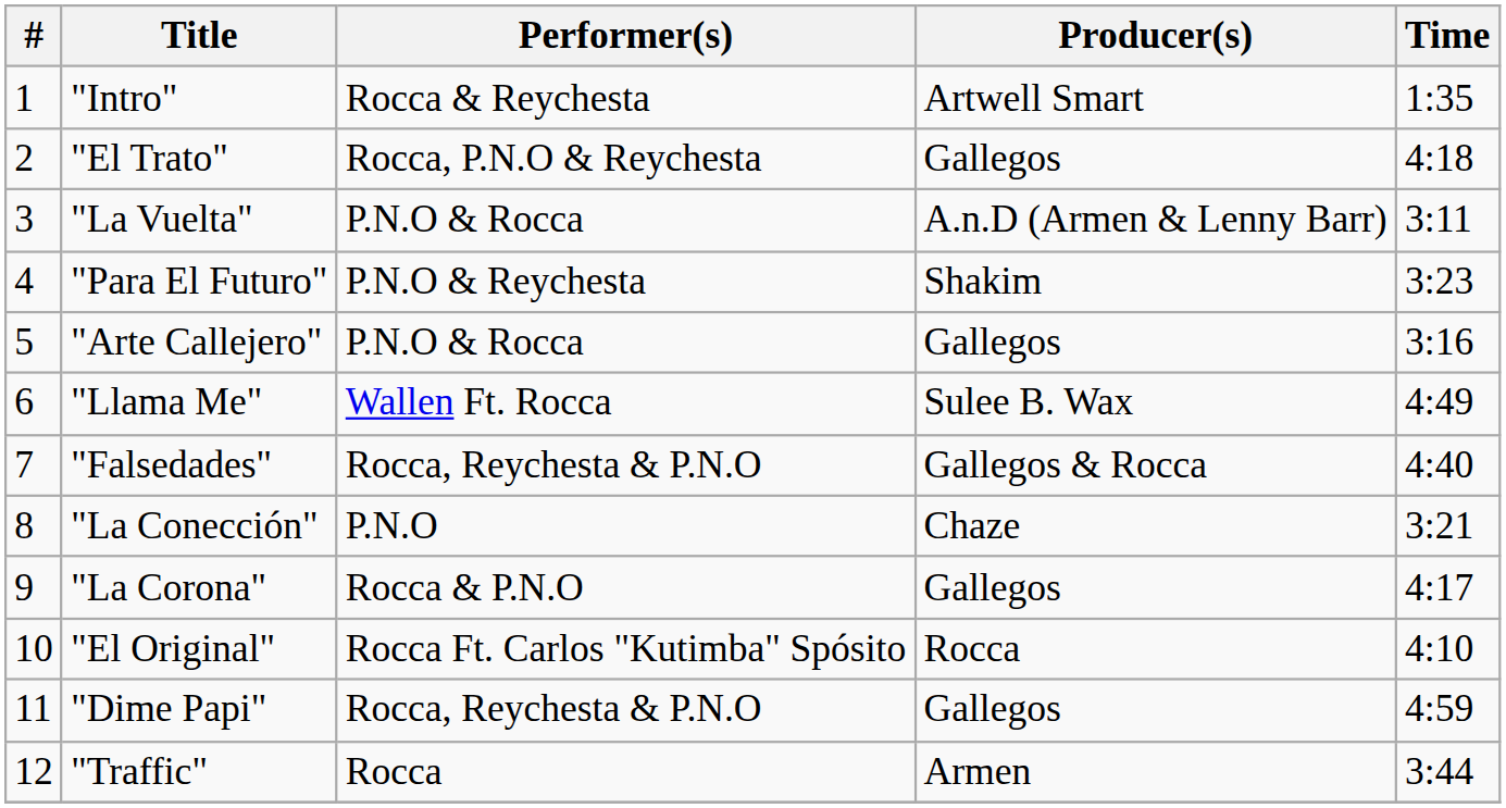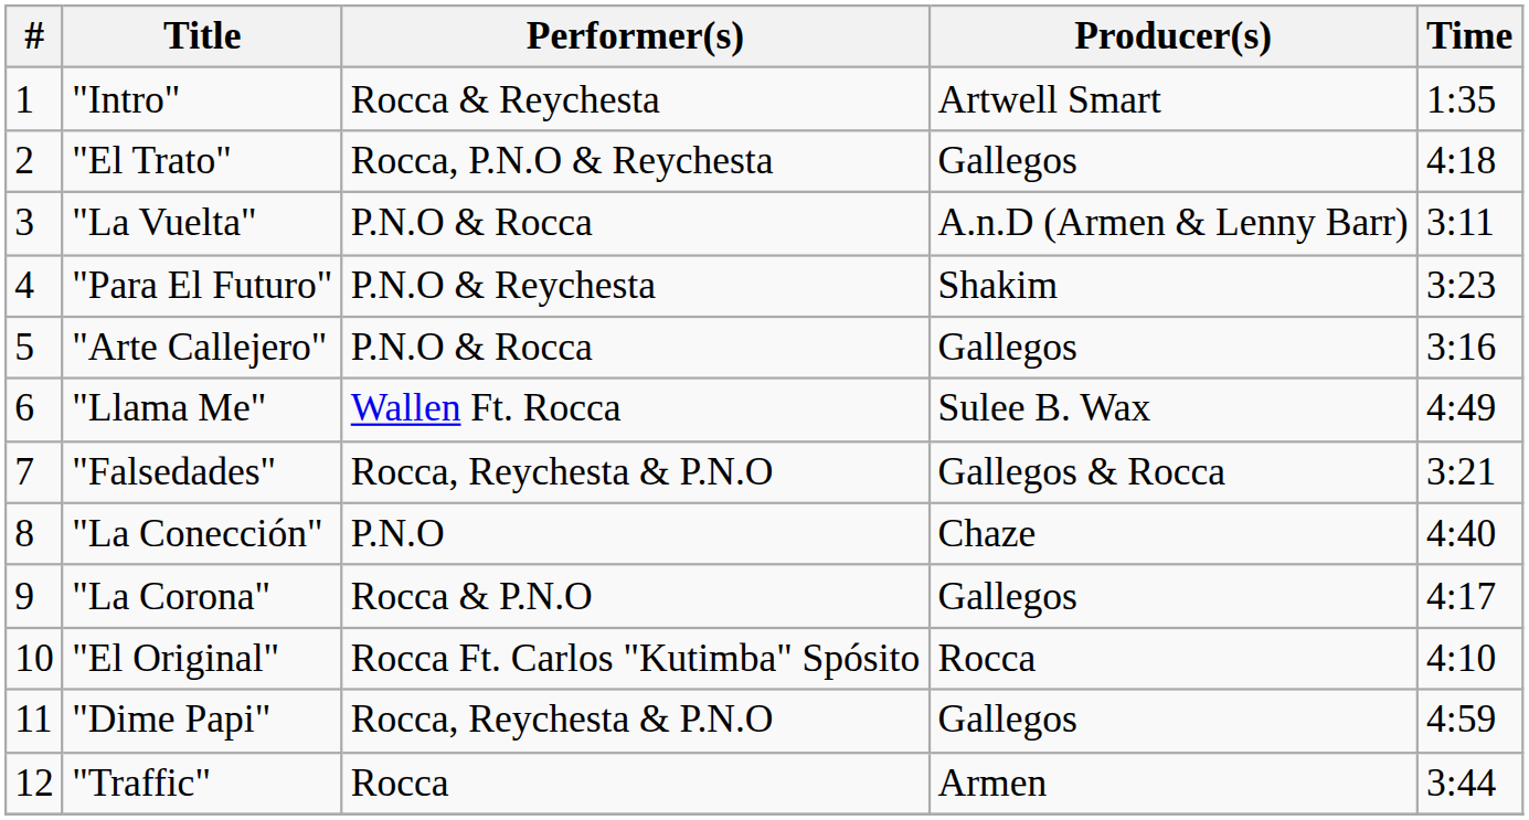 <table class="wikitable">
 <tr>
 <th>#</th>
 <th>Title</th>
 <th>Performer(s)</th>
 <th>Producer(s)</th>
 <th>Time</th>
 </tr>
 <tr>
 <td>1</td>
 <td>"Intro"</td>
 <td>Rocca & Reychesta</td>
 <td>Artwell Smart</td>
 <td>1:35</td>
 </tr>
 <tr>
 <td>2</td>
 <td>"El Trato"</td>
 <td>Rocca, P.N.O & Reychesta</td>
 <td>Gallegos</td>
 <td>4:18</td>
 </tr>
 <tr>
 <td>3</td>
 <td>"La Vuelta"</td>
 <td>P.N.O & Rocca</td>
 <td>A.n.D (Armen & Lenny Barr)</td>
 <td>3:11</td>
 </tr>
 <tr>
 <td>4</td>
 <td>"Para El Futuro"</td>
 <td>P.N.O & Reychesta</td>
 <td>Shakim</td>
 <td>3:23</td>
 </tr>
 <tr>
 <td>5</td>
 <td>"Arte Callejero"</td>
 <td>P.N.O & Rocca</td>
 <td>Gallegos</td>
 <td>3:16</td>
 </tr>
 <tr>
 <td>6</td>
 <td>"Llama Me"</td>
 <td><a href='#'>Wallen</a> Ft. Rocca</td>
 <td>Sulee B. Wax</td>
 <td>4:49</td>
 </tr>
 <tr>
 <td>7</td>
 <td>"Falsedades"</td>
 <td>Rocca, Reychesta & P.N.O</td>
 <td>Gallegos & Rocca</td>
-<td>4:40</td>
+<td>3:21</td>
 </tr>
 <tr>
 <td>8</td>
 <td>"La Conección"</td>
 <td>P.N.O</td>
 <td>Chaze</td>
-<td>3:21</td>
+<td>4:40</td>
 </tr>
 <tr>
 <td>9</td>
 <td>"La Corona"</td>
 <td>Rocca & P.N.O</td>
 <td>Gallegos</td>
 <td>4:17</td>
 </tr>
 <tr>
 <td>10</td>
 <td>"El Original"</td>
 <td>Rocca Ft. Carlos "Kutimba" Spósito</td>
 <td>Rocca</td>
 <td>4:10</td>
 </tr>
 <tr>
 <td>11</td>
 <td>"Dime Papi"</td>
 <td>Rocca, Reychesta & P.N.O</td>
 <td>Gallegos</td>
 <td>4:59</td>
 </tr>
 <tr>
 <td>12</td>
 <td>"Traffic"</td>
 <td>Rocca</td>
 <td>Armen</td>
 <td>3:44</td>
 </tr>
 <tr>
 </tr>
 </table>
